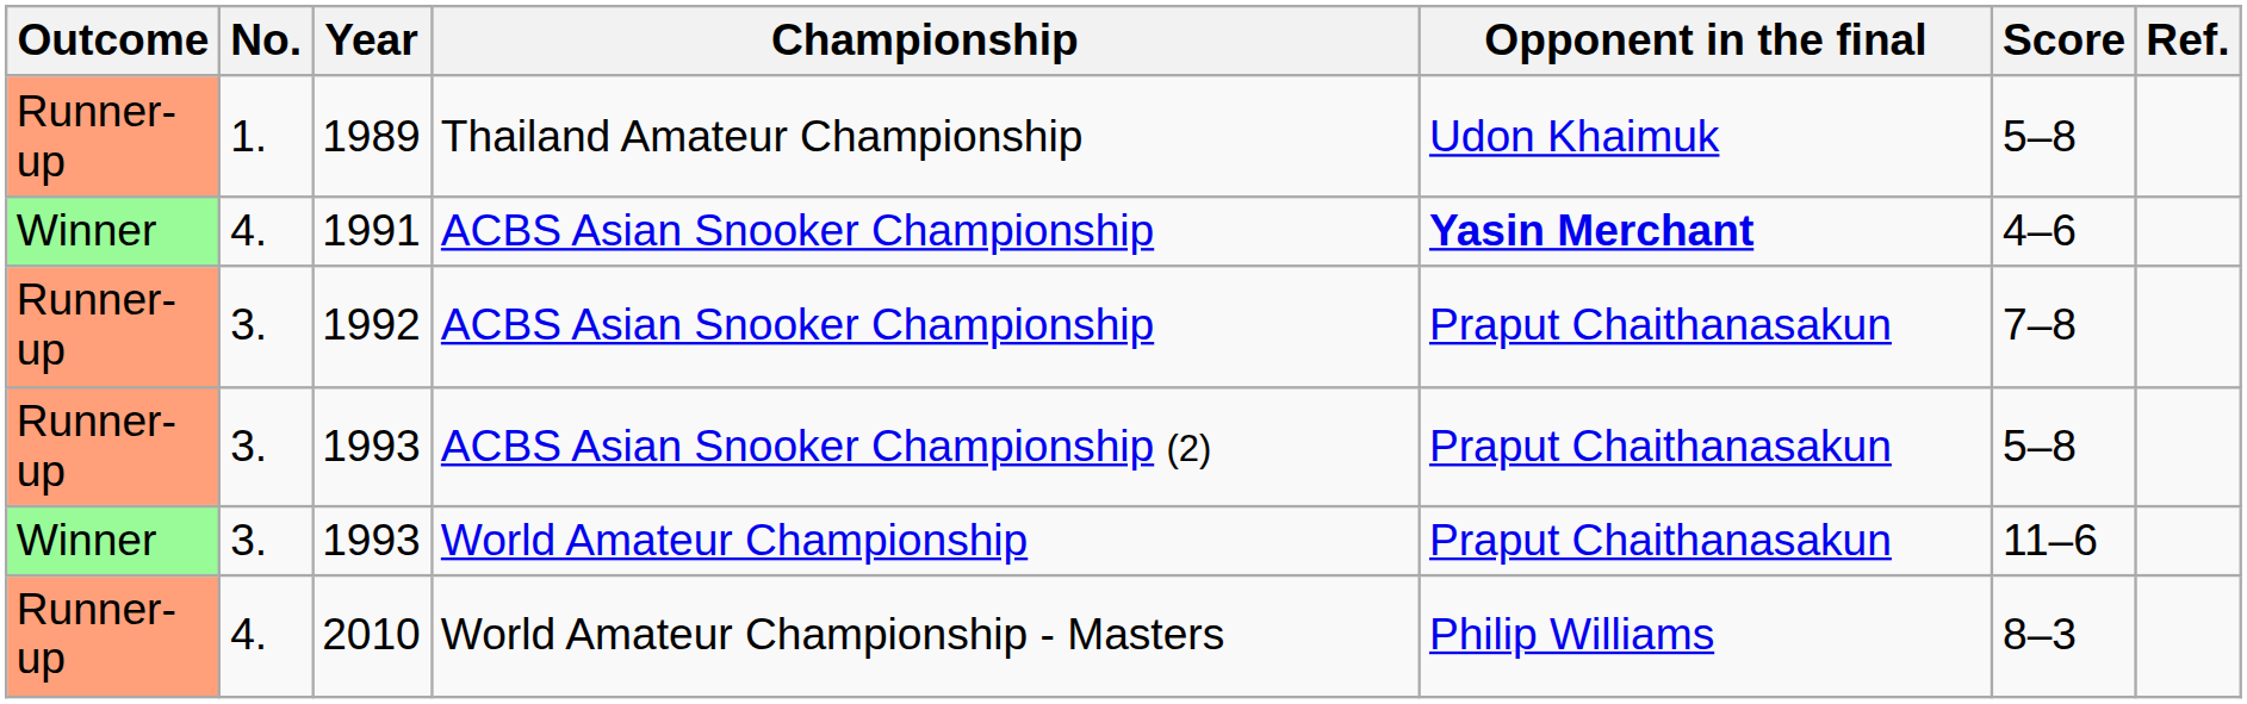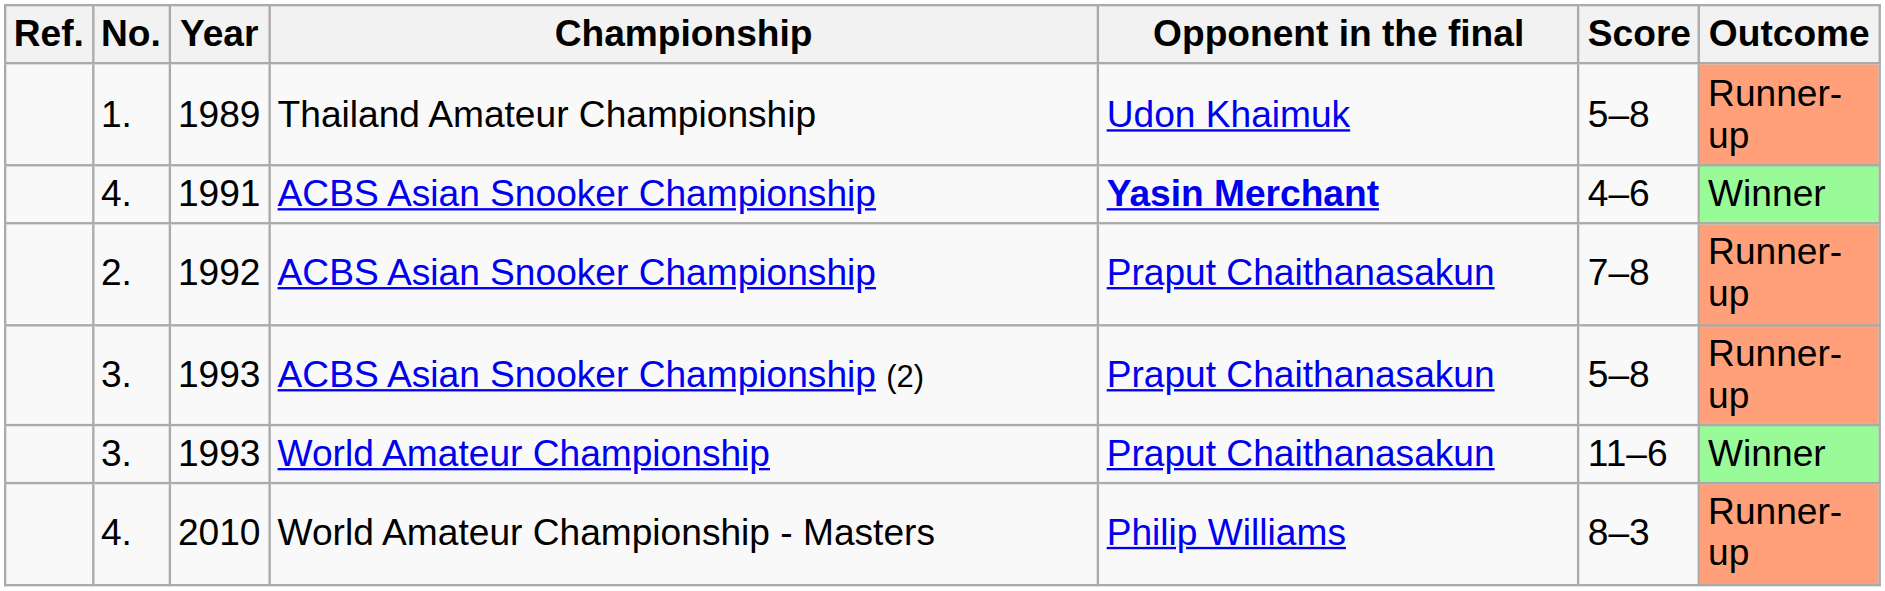 <table class="sortable wikitable">
 <tr>
-<th width="70">Outcome</th>
+<th width="30">Ref.</th>
 <th width="20">No.</th>
 <th width="30">Year</th>
 <th width="350">Championship</th>
 <th width="200">Opponent in the final</th>
 <th width="30">Score</th>
-<th width="30">Ref.</th>
+<th width="70">Outcome</th>
 </tr>
 <tr>
-<td style="background:#ffa07a;">Runner-up</td>
+<td></td>
 <td>1.</td>
 <td>1989</td>
 <td>Thailand Amateur Championship</td>
 <td> <a href='#'>Udon Khaimuk</a></td>
 <td>5–8</td>
-<td></td>
+<td style="background:#ffa07a;">Runner-up</td>
 </tr>
 <tr>
-<td style="background:#98fb98;">Winner</td>
+<td></td>
 <td>4.</td>
 <td>1991</td>
 <td><a href='#'>ACBS Asian Snooker Championship</a></td>
 <td><strong> <a href='#'>Yasin Merchant</a></strong></td>
 <td>4–6</td>
-<td></td>
+<td style="background:#98fb98;">Winner</td>
 </tr>
 <tr>
-<td style="background:#ffa07a;">Runner-up</td>
-<td>3.</td>
+<td></td>
+<td>2.</td>
 <td>1992</td>
 <td><a href='#'>ACBS Asian Snooker Championship</a></td>
 <td> <a href='#'>Praput Chaithanasakun</a></td>
 <td>7–8</td>
-<td></td>
+<td style="background:#ffa07a;">Runner-up</td>
 </tr>
 <tr>
-<td style="background:#ffa07a;">Runner-up</td>
+<td></td>
 <td>3.</td>
 <td>1993</td>
 <td><a href='#'>ACBS Asian Snooker Championship</a> <small>(2)</small></td>
 <td> <a href='#'>Praput Chaithanasakun</a></td>
 <td>5–8</td>
-<td></td>
+<td style="background:#ffa07a;">Runner-up</td>
 </tr>
 <tr>
-<td style="background:#98fb98;">Winner</td>
+<td></td>
 <td>3.</td>
 <td>1993</td>
 <td><a href='#'>World Amateur Championship</a></td>
 <td> <a href='#'>Praput Chaithanasakun</a></td>
 <td>11–6</td>
-<td></td>
+<td style="background:#98fb98;">Winner</td>
 </tr>
 <tr>
-<td style="background:#ffa07a;">Runner-up</td>
+<td></td>
 <td>4.</td>
 <td>2010</td>
 <td>World Amateur Championship - Masters</td>
 <td> <a href='#'>Philip Williams</a></td>
 <td>8–3</td>
-<td></td>
+<td style="background:#ffa07a;">Runner-up</td>
 </tr>
 </table>
